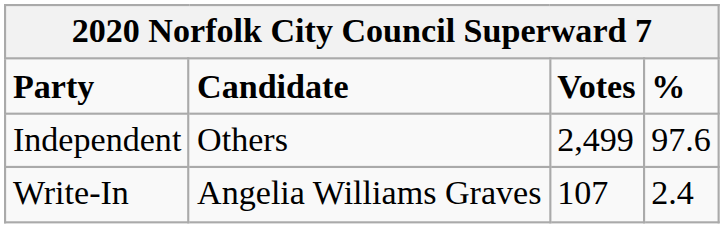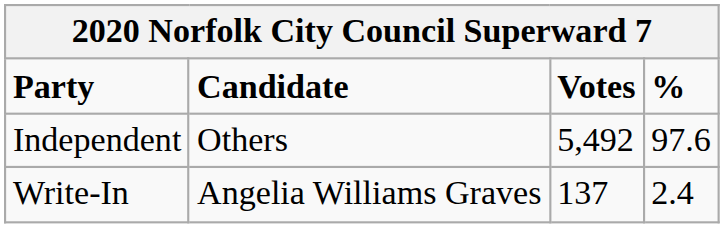 <table class="wikitable">
 <tr>
 <th colspan="4">2020 Norfolk City Council Superward 7</th>
 </tr>
 <tr>
 <td><strong>Party</strong></td>
 <td><strong>Candidate</strong></td>
 <td><strong>Votes</strong></td>
 <td><strong>%</strong></td>
 </tr>
 <tr>
 <td>Independent</td>
 <td>Others</td>
-<td>2,499</td>
+<td>5,492</td>
 <td>97.6</td>
 </tr>
 <tr>
 <td>Write-In</td>
 <td>Angelia Williams Graves</td>
-<td>107</td>
+<td>137</td>
 <td>2.4</td>
 </tr>
 </table>
